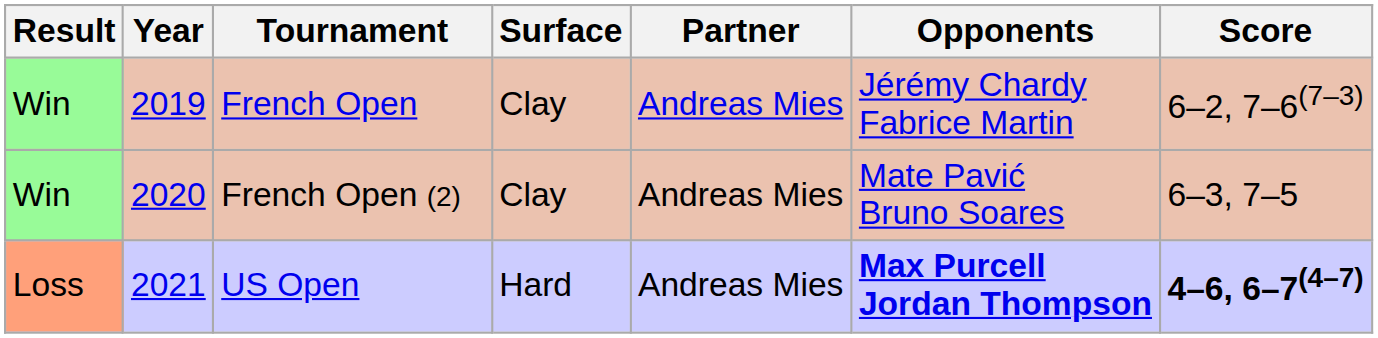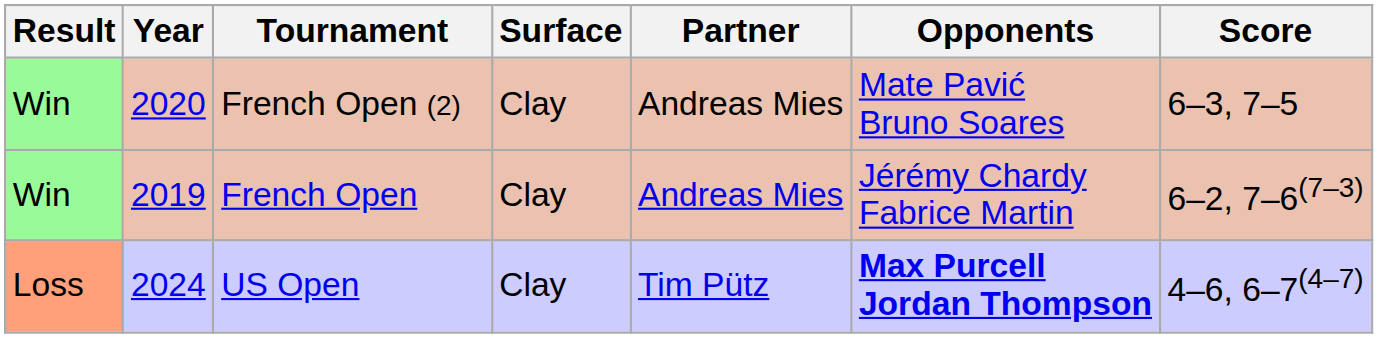 <table class="sortable wikitable">
 <tr>
 <th>Result</th>
 <th>Year</th>
 <th width="125">Tournament</th>
 <th>Surface</th>
 <th>Partner</th>
 <th>Opponents</th>
 <th class=unsortable>Score</th>
 </tr>
+<tr bgcolor=ebc2af>
+<td bgcolor="98fb98">Win</td>
+<td><a href='#'>2020</a></td>
+<td>French Open <small>(2)</small></td>
+<td>Clay</td>
+<td> Andreas Mies</td>
+<td> <a href='#'>Mate Pavić</a><br> <a href='#'>Bruno Soares</a></td>
+<td>6–3, 7–5</td>
+</tr>
 <tr style="background:#ebc2af;">
 <td bgcolor=98fb98>Win</td>
 <td><a href='#'>2019</a></td>
 <td><a href='#'>French Open</a></td>
 <td>Clay</td>
 <td> <a href='#'>Andreas Mies</a></td>
 <td> <a href='#'>Jérémy Chardy</a><br> <a href='#'>Fabrice Martin</a></td>
 <td>6–2, 7–6<sup>(7–3)</sup></td>
 </tr>
-<tr bgcolor=ebc2af>
-<td bgcolor="98fb98">Win</td>
-<td><a href='#'>2020</a></td>
-<td>French Open <small>(2)</small></td>
-<td>Clay</td>
-<td> Andreas Mies</td>
-<td> <a href='#'>Mate Pavić</a><br> <a href='#'>Bruno Soares</a></td>
-<td>6–3, 7–5</td>
-</tr>
 <tr style=background:#ccf>
 <td bgcolor=#ffa07a>Loss</td>
-<td><a href='#'>2021</a></td>
+<td><a href='#'>2024</a></td>
 <td><a href='#'>US Open</a></td>
-<td>Hard</td>
-<td> Andreas Mies</td>
+<td>Clay</td>
+<td> <a href='#'>Tim Pütz</a></td>
 <td><strong> <a href='#'>Max Purcell</a><br> <a href='#'>Jordan Thompson</a></strong></td>
-<td><strong>4–6, 6–7<sup>(4–7)</sup></strong></td>
+<td>4–6, 6–7<sup>(4–7)</sup></td>
 </tr>
 </table>
